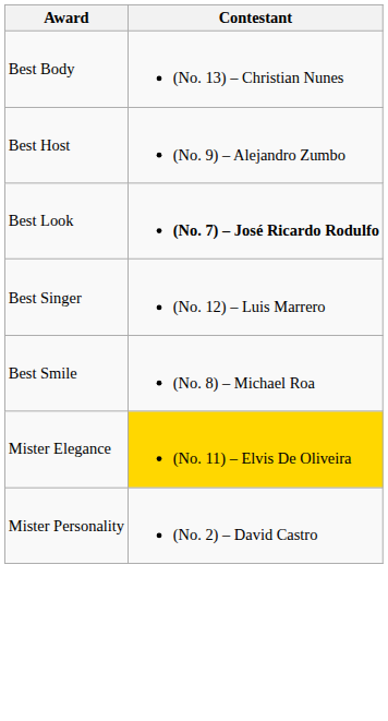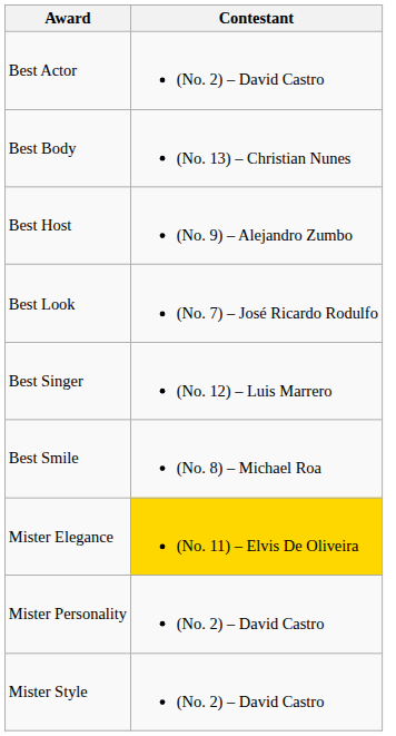 <table class="wikitable sortable" style="font-size: 95%;">
 <tr>
 <th>Award</th>
 <th>Contestant</th>
+</tr>
+<tr>
+<td>Best Actor</td>
+<td><br><ul><li> (No. 2) – David Castro</li></ul></td>
 </tr>
 <tr>
 <td>Best Body</td>
 <td><br><ul><li> (No. 13) – Christian Nunes</li></ul></td>
 </tr>
 <tr>
 <td>Best Host</td>
 <td><br><ul><li> (No. 9) – Alejandro Zumbo</li></ul></td>
 </tr>
 <tr>
 <td>Best Look</td>
-<td><strong><br><ul><li> (No. 7) – José Ricardo Rodulfo</li></ul></strong></td>
+<td><br><ul><li> (No. 7) – José Ricardo Rodulfo</li></ul></td>
 </tr>
 <tr>
 <td>Best Singer</td>
 <td><br><ul><li> (No. 12) – Luis Marrero</li></ul></td>
 </tr>
 <tr>
 <td>Best Smile</td>
 <td><br><ul><li> (No. 8) – Michael Roa</li></ul></td>
 </tr>
 <tr>
 <td>Mister Elegance</td>
 <td style="background: gold;"><br><ul><li> (No. 11) – Elvis De Oliveira</li></ul></td>
 </tr>
 <tr>
 <td>Mister Personality</td>
 <td><br><ul><li> (No. 2) – David Castro</li></ul></td>
 </tr>
+<tr>
+<td>Mister Style</td>
+<td><br><ul><li> (No. 2) – David Castro</li></ul></td>
+</tr>
 </table>
